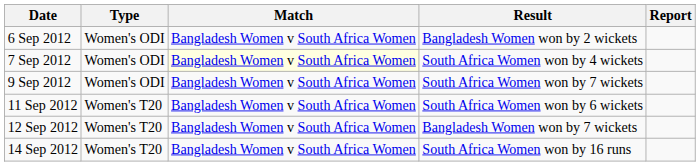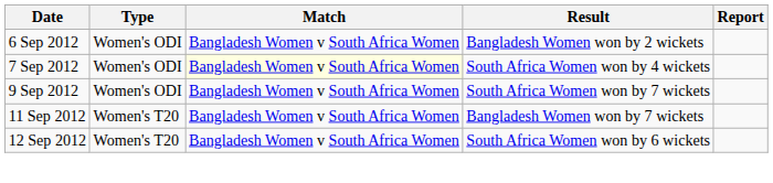 <table class="wikitable">
 <tr>
 <th>Date</th>
 <th>Type</th>
 <th>Match</th>
 <th>Result</th>
 <th>Report</th>
 </tr>
 <tr>
 <td>6 Sep 2012</td>
 <td>Women's ODI</td>
 <td><a href='#'>Bangladesh Women</a> v <a href='#'>South Africa Women</a></td>
 <td><a href='#'>Bangladesh Women</a> won by 2 wickets</td>
 <td></td>
 </tr>
 <tr>
 <td>7 Sep 2012</td>
 <td>Women's ODI</td>
 <td style="background: lightyellow;"><a href='#'>Bangladesh Women</a> v <a href='#'>South Africa Women</a></td>
 <td><a href='#'>South Africa Women</a> won by 4 wickets</td>
 <td></td>
 </tr>
 <tr>
 <td>9 Sep 2012</td>
 <td>Women's ODI</td>
 <td><a href='#'>Bangladesh Women</a> v <a href='#'>South Africa Women</a></td>
 <td><a href='#'>South Africa Women</a> won by 7 wickets</td>
 <td></td>
 </tr>
 <tr>
 <td>11 Sep 2012</td>
 <td>Women's T20</td>
 <td><a href='#'>Bangladesh Women</a> v <a href='#'>South Africa Women</a></td>
-<td><a href='#'>South Africa Women</a> won by 6 wickets</td>
+<td><a href='#'>Bangladesh Women</a> won by 7 wickets</td>
 <td></td>
 </tr>
 <tr>
 <td>12 Sep 2012</td>
 <td>Women's T20</td>
 <td><a href='#'>Bangladesh Women</a> v <a href='#'>South Africa Women</a></td>
-<td><a href='#'>Bangladesh Women</a> won by 7 wickets</td>
-<td></td>
-</tr>
-<tr>
-<td>14 Sep 2012</td>
-<td>Women's T20</td>
-<td><a href='#'>Bangladesh Women</a> v <a href='#'>South Africa Women</a></td>
-<td><a href='#'>South Africa Women</a> won by 16 runs</td>
+<td><a href='#'>South Africa Women</a> won by 6 wickets</td>
 <td></td>
 </tr>
 </table>
